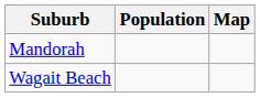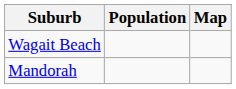 <table class="wikitable sortable">
 <tr>
 <th>Suburb</th>
 <th data-sort-type=number>Population</th>
 <th>Map</th>
 </tr>
 <tr>
+<td><a href='#'>Wagait Beach</a></td>
+<td></td>
+<td></td>
+</tr>
+<tr>
 <td><a href='#'>Mandorah</a></td>
 <td></td>
 <td></td>
 </tr>
-<tr>
-<td><a href='#'>Wagait Beach</a></td>
-<td></td>
-<td></td>
-</tr>
 </table>
